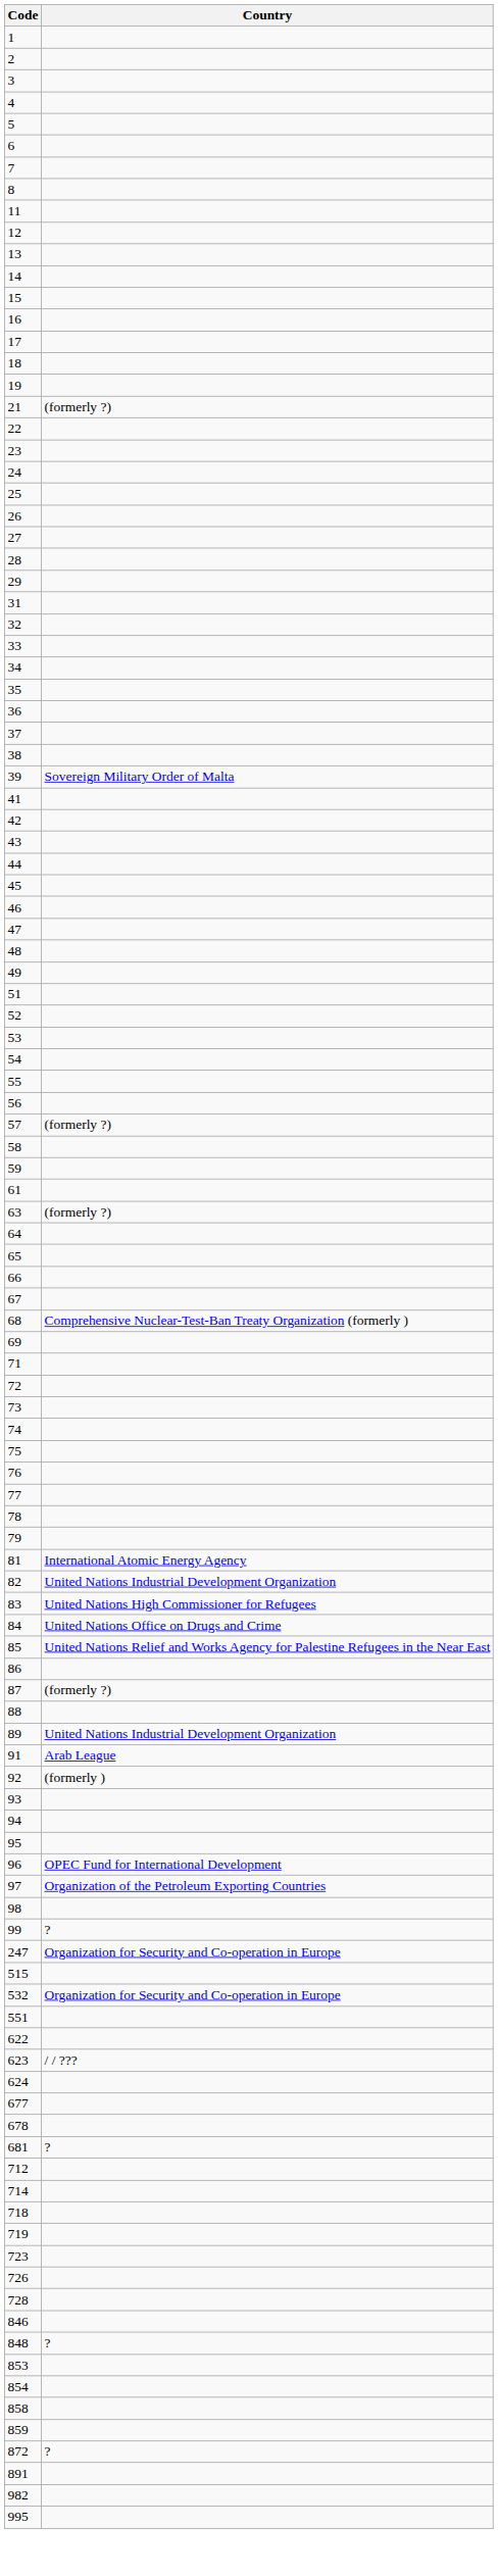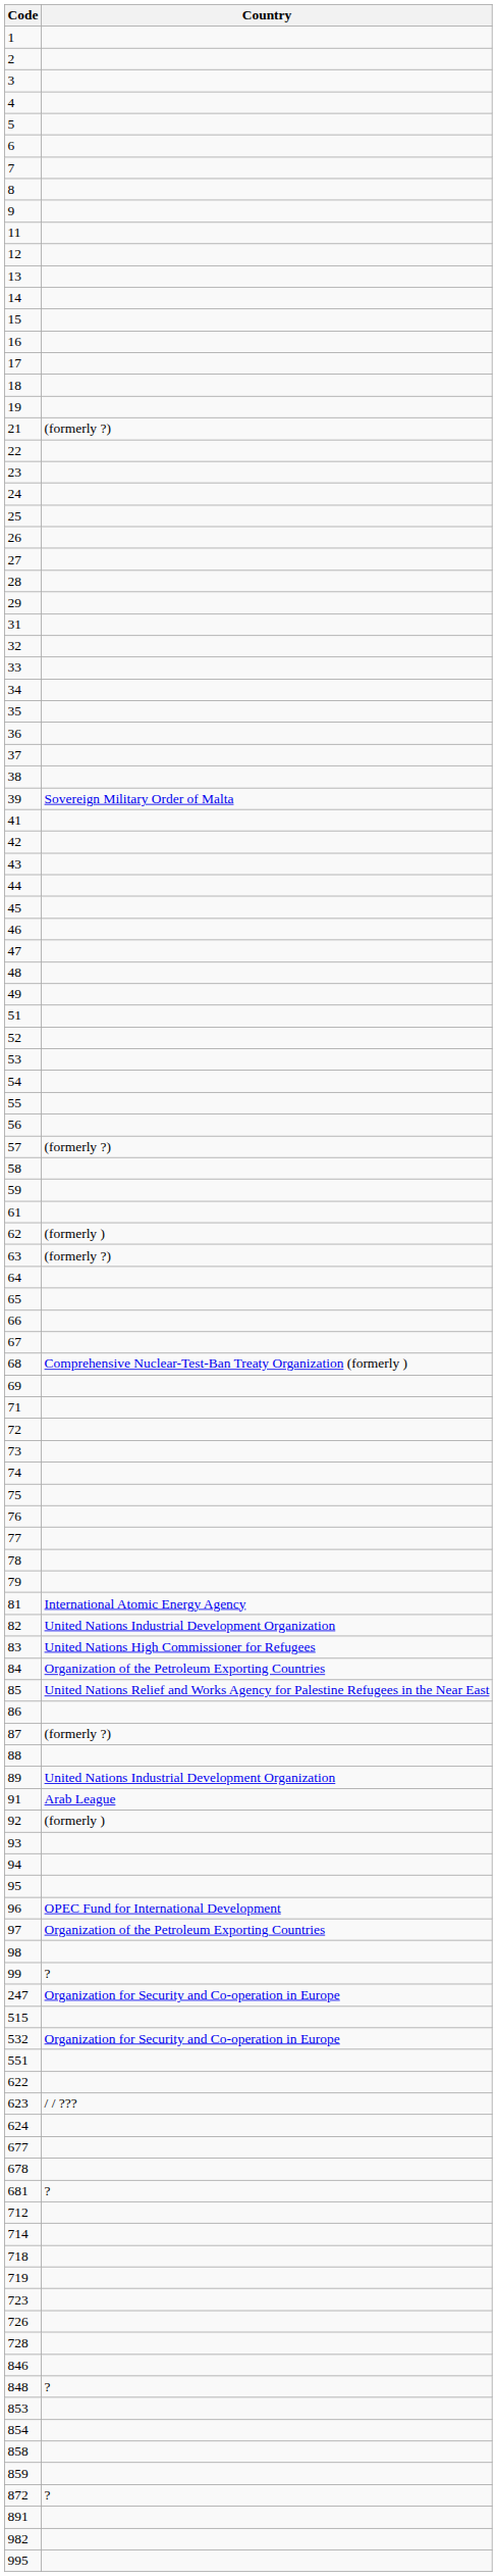 <table class="wikitable">
 <tr>
 <th>Code</th>
 <th>Country</th>
 </tr>
 <tr>
 <td>1</td>
 <td></td>
 </tr>
 <tr>
 <td>2</td>
 <td></td>
 </tr>
 <tr>
 <td>3</td>
 <td></td>
 </tr>
 <tr>
 <td>4</td>
 <td></td>
 </tr>
 <tr>
 <td>5</td>
 <td></td>
 </tr>
 <tr>
 <td>6</td>
 <td></td>
 </tr>
 <tr>
 <td>7</td>
 <td></td>
 </tr>
 <tr>
 <td>8</td>
+<td></td>
+</tr>
+<tr>
+<td>9</td>
 <td></td>
 </tr>
 <tr>
 <td>11</td>
 <td></td>
 </tr>
 <tr>
 <td>12</td>
 <td></td>
 </tr>
 <tr>
 <td>13</td>
 <td></td>
 </tr>
 <tr>
 <td>14</td>
 <td></td>
 </tr>
 <tr>
 <td>15</td>
 <td></td>
 </tr>
 <tr>
 <td>16</td>
 <td></td>
 </tr>
 <tr>
 <td>17</td>
 <td></td>
 </tr>
 <tr>
 <td>18</td>
 <td></td>
 </tr>
 <tr>
 <td>19</td>
 <td></td>
 </tr>
 <tr>
 <td>21</td>
 <td> (formerly ?)</td>
 </tr>
 <tr>
 <td>22</td>
 <td></td>
 </tr>
 <tr>
 <td>23</td>
 <td></td>
 </tr>
 <tr>
 <td>24</td>
 <td></td>
 </tr>
 <tr>
 <td>25</td>
 <td></td>
 </tr>
 <tr>
 <td>26</td>
 <td></td>
 </tr>
 <tr>
 <td>27</td>
 <td></td>
 </tr>
 <tr>
 <td>28</td>
 <td></td>
 </tr>
 <tr>
 <td>29</td>
 <td></td>
 </tr>
 <tr>
 <td>31</td>
 <td></td>
 </tr>
 <tr>
 <td>32</td>
 <td></td>
 </tr>
 <tr>
 <td>33</td>
 <td></td>
 </tr>
 <tr>
 <td>34</td>
 <td></td>
 </tr>
 <tr>
 <td>35</td>
 <td></td>
 </tr>
 <tr>
 <td>36</td>
 <td></td>
 </tr>
 <tr>
 <td>37</td>
 <td></td>
 </tr>
 <tr>
 <td>38</td>
 <td></td>
 </tr>
 <tr>
 <td>39</td>
 <td><a href='#'>Sovereign Military Order of Malta</a></td>
 </tr>
 <tr>
 <td>41</td>
 <td></td>
 </tr>
 <tr>
 <td>42</td>
 <td></td>
 </tr>
 <tr>
 <td>43</td>
 <td></td>
 </tr>
 <tr>
 <td>44</td>
 <td></td>
 </tr>
 <tr>
 <td>45</td>
 <td></td>
 </tr>
 <tr>
 <td>46</td>
 <td></td>
 </tr>
 <tr>
 <td>47</td>
 <td></td>
 </tr>
 <tr>
 <td>48</td>
 <td></td>
 </tr>
 <tr>
 <td>49</td>
 <td></td>
 </tr>
 <tr>
 <td>51</td>
 <td></td>
 </tr>
 <tr>
 <td>52</td>
 <td></td>
 </tr>
 <tr>
 <td>53</td>
 <td></td>
 </tr>
 <tr>
 <td>54</td>
 <td></td>
 </tr>
 <tr>
 <td>55</td>
 <td></td>
 </tr>
 <tr>
 <td>56</td>
 <td></td>
 </tr>
 <tr>
 <td>57</td>
 <td> (formerly ?)</td>
 </tr>
 <tr>
 <td>58</td>
 <td></td>
 </tr>
 <tr>
 <td>59</td>
 <td></td>
 </tr>
 <tr>
 <td>61</td>
 <td></td>
 </tr>
 <tr>
+<td>62</td>
+<td> (formerly )</td>
+</tr>
+<tr>
 <td>63</td>
 <td> (formerly ?)</td>
 </tr>
 <tr>
 <td>64</td>
 <td></td>
 </tr>
 <tr>
 <td>65</td>
 <td></td>
 </tr>
 <tr>
 <td>66</td>
 <td></td>
 </tr>
 <tr>
 <td>67</td>
 <td></td>
 </tr>
 <tr>
 <td>68</td>
 <td><a href='#'>Comprehensive Nuclear-Test-Ban Treaty Organization</a>  (formerly )</td>
 </tr>
 <tr>
 <td>69</td>
 <td></td>
 </tr>
 <tr>
 <td>71</td>
 <td></td>
 </tr>
 <tr>
 <td>72</td>
 <td></td>
 </tr>
 <tr>
 <td>73</td>
 <td></td>
 </tr>
 <tr>
 <td>74</td>
 <td></td>
 </tr>
 <tr>
 <td>75</td>
 <td></td>
 </tr>
 <tr>
 <td>76</td>
 <td></td>
 </tr>
 <tr>
 <td>77</td>
 <td></td>
 </tr>
 <tr>
 <td>78</td>
 <td></td>
 </tr>
 <tr>
 <td>79</td>
 <td></td>
 </tr>
 <tr>
 <td>81</td>
 <td> <a href='#'>International Atomic Energy Agency</a></td>
 </tr>
 <tr>
 <td>82</td>
 <td> <a href='#'>United Nations Industrial Development Organization</a></td>
 </tr>
 <tr>
 <td>83</td>
 <td> <a href='#'>United Nations High Commissioner for Refugees</a></td>
 </tr>
 <tr>
 <td>84</td>
-<td> <a href='#'>United Nations Office on Drugs and Crime</a></td>
+<td> <a href='#'>Organization of the Petroleum Exporting Countries</a></td>
 </tr>
 <tr>
 <td>85</td>
 <td> <a href='#'>United Nations Relief and Works Agency for Palestine Refugees in the Near East</a></td>
 </tr>
 <tr>
 <td>86</td>
 <td></td>
 </tr>
 <tr>
 <td>87</td>
 <td> (formerly ?)</td>
 </tr>
 <tr>
 <td>88</td>
 <td></td>
 </tr>
 <tr>
 <td>89</td>
 <td> <a href='#'>United Nations Industrial Development Organization</a></td>
 </tr>
 <tr>
 <td>91</td>
 <td> <a href='#'>Arab League</a></td>
 </tr>
 <tr>
 <td>92</td>
 <td> (formerly )</td>
 </tr>
 <tr>
 <td>93</td>
 <td></td>
 </tr>
 <tr>
 <td>94</td>
 <td></td>
 </tr>
 <tr>
 <td>95</td>
 <td></td>
 </tr>
 <tr>
 <td>96</td>
 <td> <a href='#'>OPEC Fund for International Development</a></td>
 </tr>
 <tr>
 <td>97</td>
 <td> <a href='#'>Organization of the Petroleum Exporting Countries</a></td>
 </tr>
 <tr>
 <td>98</td>
 <td></td>
 </tr>
 <tr>
 <td>99</td>
 <td>?</td>
 </tr>
 <tr>
 <td>247</td>
 <td><a href='#'>Organization for Security and Co-operation in Europe</a></td>
 </tr>
 <tr>
 <td>515</td>
 <td></td>
 </tr>
 <tr>
 <td>532</td>
 <td><a href='#'>Organization for Security and Co-operation in Europe</a></td>
 </tr>
 <tr>
 <td>551</td>
 <td></td>
 </tr>
 <tr>
 <td>622</td>
 <td></td>
 </tr>
 <tr>
 <td>623</td>
 <td>/ / ???</td>
 </tr>
 <tr>
 <td>624</td>
 <td></td>
 </tr>
 <tr>
 <td>677</td>
 <td></td>
 </tr>
 <tr>
 <td>678</td>
 <td></td>
 </tr>
 <tr>
 <td>681</td>
 <td>?</td>
 </tr>
 <tr>
 <td>712</td>
 <td></td>
 </tr>
 <tr>
 <td>714</td>
 <td></td>
 </tr>
 <tr>
 <td>718</td>
 <td></td>
 </tr>
 <tr>
 <td>719</td>
 <td></td>
 </tr>
 <tr>
 <td>723</td>
 <td></td>
 </tr>
 <tr>
 <td>726</td>
 <td></td>
 </tr>
 <tr>
 <td>728</td>
 <td></td>
 </tr>
 <tr>
 <td>846</td>
 <td></td>
 </tr>
 <tr>
 <td>848</td>
 <td>?</td>
 </tr>
 <tr>
 <td>853</td>
 <td></td>
 </tr>
 <tr>
 <td>854</td>
 <td></td>
 </tr>
 <tr>
 <td>858</td>
 <td></td>
 </tr>
 <tr>
 <td>859</td>
 <td></td>
 </tr>
 <tr>
 <td>872</td>
 <td>?</td>
 </tr>
 <tr>
 <td>891</td>
 <td></td>
 </tr>
 <tr>
 <td>982</td>
 <td></td>
 </tr>
 <tr>
 <td>995</td>
 <td></td>
 </tr>
 </table>
